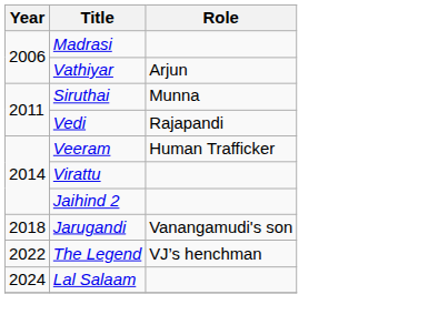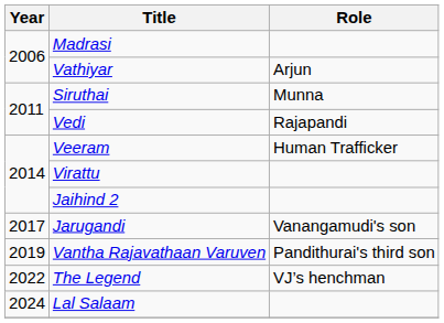 <table class="wikitable sortable">
 <tr>
 <th>Year</th>
 <th>Title</th>
 <th>Role</th>
 </tr>
 <tr>
 <td rowspan="2">2006</td>
 <td><em><a href='#'>Madrasi</a></em></td>
 <td></td>
 </tr>
 <tr>
 <td><em><a href='#'>Vathiyar</a> </em></td>
 <td>Arjun</td>
 </tr>
 <tr>
 <td rowspan="2">2011</td>
 <td><em><a href='#'>Siruthai</a></em></td>
 <td>Munna</td>
 </tr>
 <tr>
 <td><a href='#'><em>Vedi</em></a></td>
 <td>Rajapandi</td>
 </tr>
 <tr>
 <td rowspan="3">2014</td>
 <td><a href='#'><em>Veeram</em></a></td>
 <td>Human Trafficker</td>
 </tr>
 <tr>
 <td><em><a href='#'>Virattu</a></em></td>
 <td></td>
 </tr>
 <tr>
 <td><em><a href='#'>Jaihind 2</a></em></td>
 <td></td>
 </tr>
 <tr>
-<td>2018</td>
+<td>2017</td>
 <td><em><a href='#'>Jarugandi</a> </em></td>
 <td>Vanangamudi's son</td>
+</tr>
+<tr>
+<td>2019</td>
+<td><em><a href='#'>Vantha Rajavathaan Varuven</a></em></td>
+<td>Pandithurai's third son</td>
 </tr>
 <tr>
 <td>2022</td>
 <td><a href='#'><em>The Legend</em></a></td>
 <td>VJ’s henchman</td>
 </tr>
 <tr>
 <td>2024</td>
 <td><a href='#'><em>Lal Salaam</em></a></td>
 <td></td>
 </tr>
 <tr>
 </tr>
 </table>
